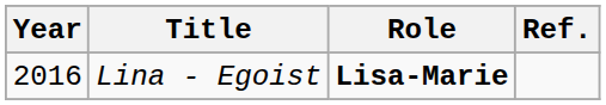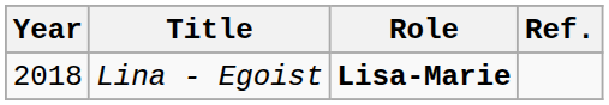 <table class="wikitable sortable">
 <tr>
 <th>Year</th>
 <th>Title</th>
 <th>Role</th>
 <th>Ref.</th>
 </tr>
 <tr>
-<td>2016</td>
+<td>2018</td>
 <td><em>Lina - Egoist</em></td>
 <td><strong>Lisa-Marie</strong></td>
 <td></td>
 </tr>
 </table>
